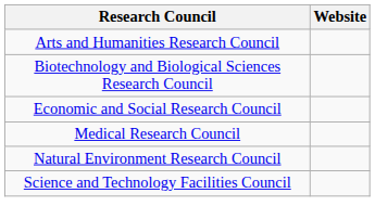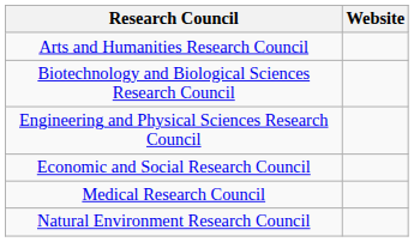 <table class="wikitable" style="text-align:center; width:60%">
 <tr>
 <th>Research Council</th>
 <th>Website</th>
 </tr>
 <tr>
 <td><a href='#'>Arts and Humanities Research Council</a></td>
 <td></td>
 </tr>
 <tr>
 <td><a href='#'>Biotechnology and Biological Sciences Research Council</a></td>
 <td></td>
 </tr>
 <tr>
+<td><a href='#'>Engineering and Physical Sciences Research Council</a></td>
+<td></td>
+</tr>
+<tr>
 <td><a href='#'>Economic and Social Research Council</a></td>
 <td></td>
 </tr>
 <tr>
 <td><a href='#'>Medical Research Council</a></td>
 <td></td>
 </tr>
 <tr>
 <td><a href='#'>Natural Environment Research Council</a></td>
 <td></td>
 </tr>
-<tr>
-<td><a href='#'>Science and Technology Facilities Council</a></td>
-<td></td>
-</tr>
 </table>
